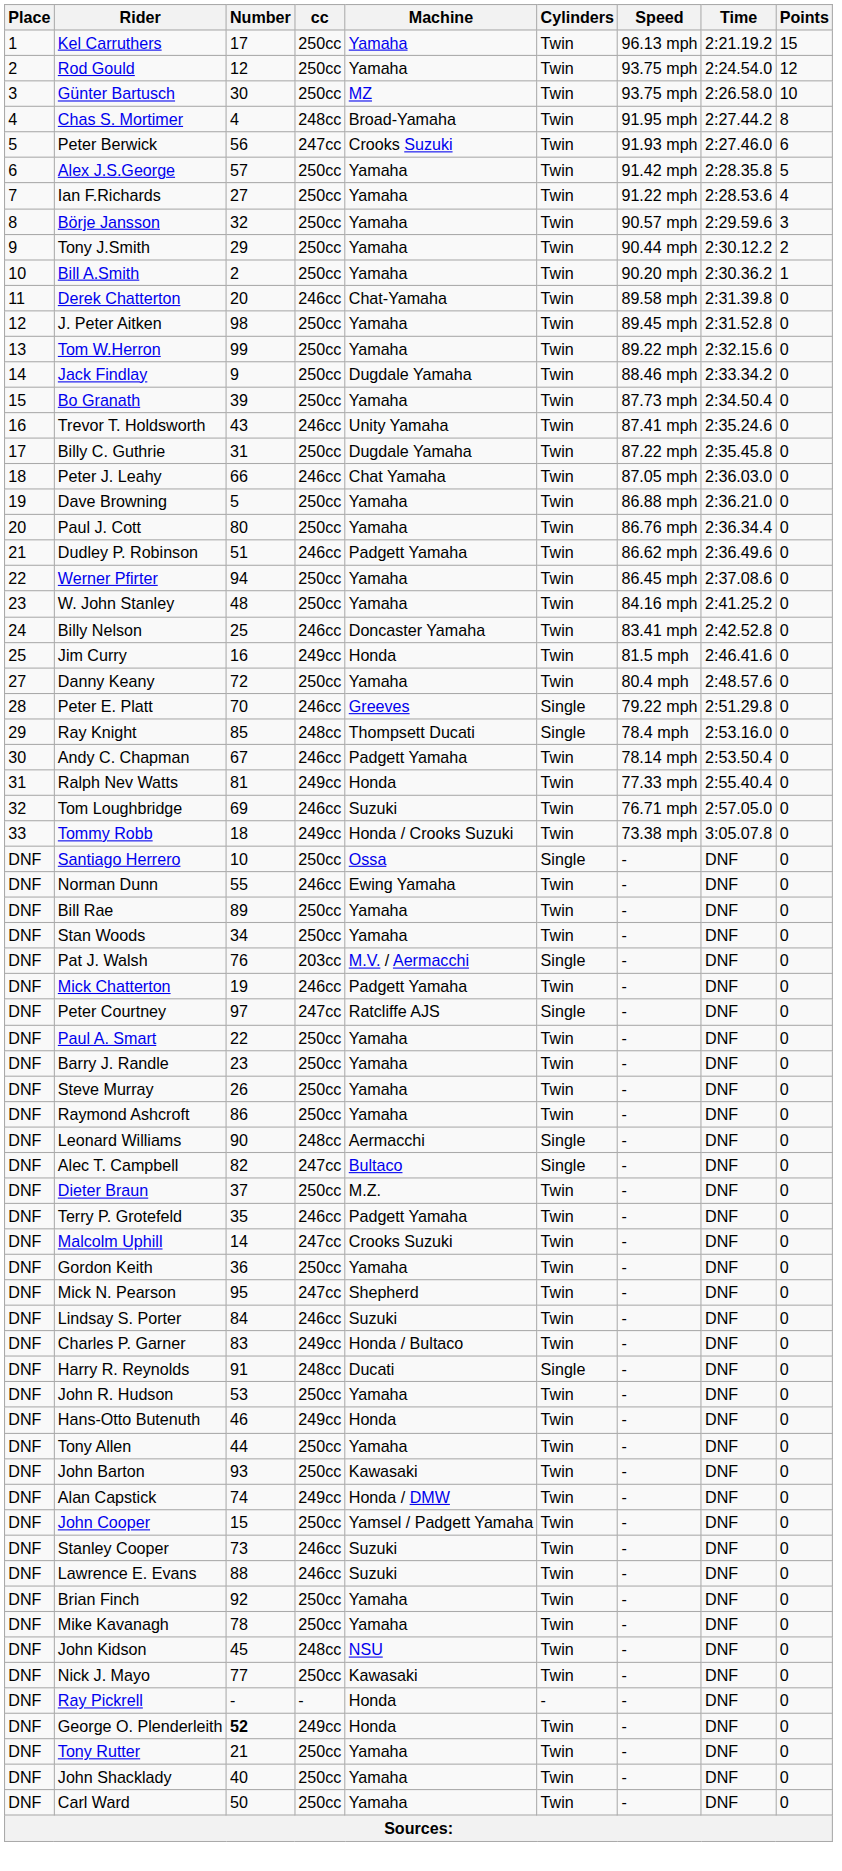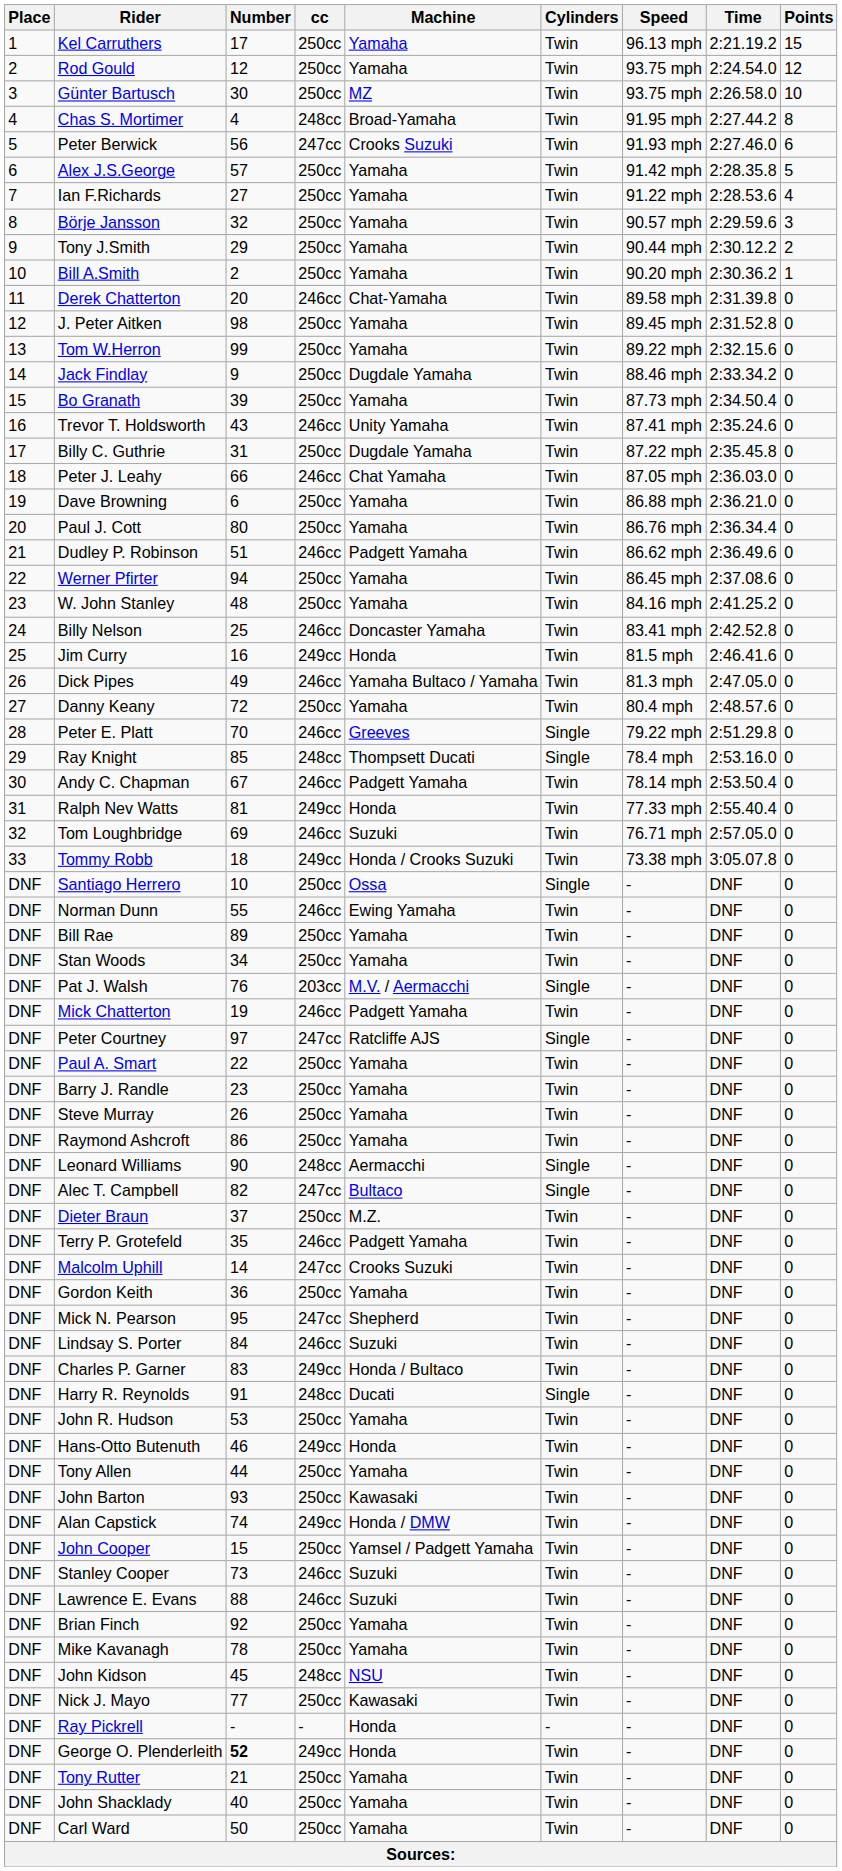 <table class="wikitable" style="font-size: 95%;">
 <tr>
 <th>Place</th>
 <th>Rider</th>
 <th>Number</th>
 <th>cc</th>
 <th>Machine </th>
 <th>Cylinders</th>
 <th>Speed</th>
 <th>Time</th>
 <th>Points</th>
 </tr>
 <tr>
 <td>1</td>
 <td> <a href='#'>Kel Carruthers</a></td>
 <td>17</td>
 <td>250cc</td>
 <td><a href='#'>Yamaha</a></td>
 <td>Twin</td>
 <td>96.13 mph</td>
 <td>2:21.19.2</td>
 <td>15</td>
 </tr>
 <tr>
 <td>2</td>
 <td> <a href='#'>Rod Gould</a></td>
 <td>12</td>
 <td>250cc</td>
 <td>Yamaha</td>
 <td>Twin</td>
 <td>93.75 mph</td>
 <td>2:24.54.0</td>
 <td>12</td>
 </tr>
 <tr>
 <td>3</td>
 <td> <a href='#'>Günter Bartusch</a></td>
 <td>30</td>
 <td>250cc</td>
 <td><a href='#'>MZ</a></td>
 <td>Twin</td>
 <td>93.75 mph</td>
 <td>2:26.58.0</td>
 <td>10</td>
 </tr>
 <tr>
 <td>4</td>
 <td> <a href='#'>Chas S. Mortimer</a></td>
 <td>4</td>
 <td>248cc</td>
 <td>Broad-Yamaha</td>
 <td>Twin</td>
 <td>91.95 mph</td>
 <td>2:27.44.2</td>
 <td>8</td>
 </tr>
 <tr>
 <td>5</td>
 <td> Peter Berwick</td>
 <td>56</td>
 <td>247cc</td>
 <td>Crooks <a href='#'>Suzuki</a></td>
 <td>Twin</td>
 <td>91.93 mph</td>
 <td>2:27.46.0</td>
 <td>6</td>
 </tr>
 <tr>
 <td>6</td>
 <td> <a href='#'>Alex J.S.George</a></td>
 <td>57</td>
 <td>250cc</td>
 <td>Yamaha</td>
 <td>Twin</td>
 <td>91.42 mph</td>
 <td>2:28.35.8</td>
 <td>5</td>
 </tr>
 <tr>
 <td>7</td>
 <td> Ian F.Richards</td>
 <td>27</td>
 <td>250cc</td>
 <td>Yamaha</td>
 <td>Twin</td>
 <td>91.22 mph</td>
 <td>2:28.53.6</td>
 <td>4</td>
 </tr>
 <tr>
 <td>8</td>
 <td> <a href='#'>Börje Jansson</a></td>
 <td>32</td>
 <td>250cc</td>
 <td>Yamaha</td>
 <td>Twin</td>
 <td>90.57 mph</td>
 <td>2:29.59.6</td>
 <td>3</td>
 </tr>
 <tr>
 <td>9</td>
 <td> Tony J.Smith</td>
 <td>29</td>
 <td>250cc</td>
 <td>Yamaha</td>
 <td>Twin</td>
 <td>90.44 mph</td>
 <td>2:30.12.2</td>
 <td>2</td>
 </tr>
 <tr>
 <td>10</td>
 <td> <a href='#'>Bill A.Smith</a></td>
 <td>2</td>
 <td>250cc</td>
 <td>Yamaha</td>
 <td>Twin</td>
 <td>90.20 mph</td>
 <td>2:30.36.2</td>
 <td>1</td>
 </tr>
 <tr>
 <td>11</td>
 <td> <a href='#'>Derek Chatterton</a></td>
 <td>20</td>
 <td>246cc</td>
 <td>Chat-Yamaha</td>
 <td>Twin</td>
 <td>89.58 mph</td>
 <td>2:31.39.8</td>
 <td>0</td>
 </tr>
 <tr>
 <td>12</td>
 <td> J. Peter Aitken</td>
 <td>98</td>
 <td>250cc</td>
 <td>Yamaha</td>
 <td>Twin</td>
 <td>89.45 mph</td>
 <td>2:31.52.8</td>
 <td>0</td>
 </tr>
 <tr>
 <td>13</td>
 <td> <a href='#'>Tom W.Herron</a></td>
 <td>99</td>
 <td>250cc</td>
 <td>Yamaha</td>
 <td>Twin</td>
 <td>89.22 mph</td>
 <td>2:32.15.6</td>
 <td>0</td>
 </tr>
 <tr>
 <td>14</td>
 <td> <a href='#'>Jack Findlay</a></td>
 <td>9</td>
 <td>250cc</td>
 <td>Dugdale Yamaha</td>
 <td>Twin</td>
 <td>88.46 mph</td>
 <td>2:33.34.2</td>
 <td>0</td>
 </tr>
 <tr>
 <td>15</td>
 <td> <a href='#'>Bo Granath</a></td>
 <td>39</td>
 <td>250cc</td>
 <td>Yamaha</td>
 <td>Twin</td>
 <td>87.73 mph</td>
 <td>2:34.50.4</td>
 <td>0</td>
 </tr>
 <tr>
 <td>16</td>
 <td> Trevor T. Holdsworth</td>
 <td>43</td>
 <td>246cc</td>
 <td>Unity Yamaha</td>
 <td>Twin</td>
 <td>87.41 mph</td>
 <td>2:35.24.6</td>
 <td>0</td>
 </tr>
 <tr>
 <td>17</td>
 <td> Billy C. Guthrie</td>
 <td>31</td>
 <td>250cc</td>
 <td>Dugdale Yamaha</td>
 <td>Twin</td>
 <td>87.22 mph</td>
 <td>2:35.45.8</td>
 <td>0</td>
 </tr>
 <tr>
 <td>18</td>
 <td> Peter J. Leahy</td>
 <td>66</td>
 <td>246cc</td>
 <td>Chat Yamaha</td>
 <td>Twin</td>
 <td>87.05 mph</td>
 <td>2:36.03.0</td>
 <td>0</td>
 </tr>
 <tr>
 <td>19</td>
 <td> Dave Browning</td>
-<td>5</td>
+<td>6</td>
 <td>250cc</td>
 <td>Yamaha</td>
 <td>Twin</td>
 <td>86.88 mph</td>
 <td>2:36.21.0</td>
 <td>0</td>
 </tr>
 <tr>
 <td>20</td>
 <td> Paul J. Cott</td>
 <td>80</td>
 <td>250cc</td>
 <td>Yamaha</td>
 <td>Twin</td>
 <td>86.76 mph</td>
 <td>2:36.34.4</td>
 <td>0</td>
 </tr>
 <tr>
 <td>21</td>
 <td> Dudley P. Robinson</td>
 <td>51</td>
 <td>246cc</td>
 <td>Padgett Yamaha</td>
 <td>Twin</td>
 <td>86.62 mph</td>
 <td>2:36.49.6</td>
 <td>0</td>
 </tr>
 <tr>
 <td>22</td>
 <td> <a href='#'>Werner Pfirter</a></td>
 <td>94</td>
 <td>250cc</td>
 <td>Yamaha</td>
 <td>Twin</td>
 <td>86.45 mph</td>
 <td>2:37.08.6</td>
 <td>0</td>
 </tr>
 <tr>
 <td>23</td>
 <td> W. John Stanley</td>
 <td>48</td>
 <td>250cc</td>
 <td>Yamaha</td>
 <td>Twin</td>
 <td>84.16 mph</td>
 <td>2:41.25.2</td>
 <td>0</td>
 </tr>
 <tr>
 <td>24</td>
 <td> Billy Nelson</td>
 <td>25</td>
 <td>246cc</td>
 <td>Doncaster Yamaha</td>
 <td>Twin</td>
 <td>83.41 mph</td>
 <td>2:42.52.8</td>
 <td>0</td>
 </tr>
 <tr>
 <td>25</td>
 <td> Jim Curry</td>
 <td>16</td>
 <td>249cc</td>
 <td>Honda</td>
 <td>Twin</td>
 <td>81.5 mph</td>
 <td>2:46.41.6</td>
+<td>0</td>
+</tr>
+<tr>
+<td>26</td>
+<td> Dick Pipes</td>
+<td>49</td>
+<td>246cc</td>
+<td>Yamaha Bultaco  / Yamaha </td>
+<td>Twin</td>
+<td>81.3 mph</td>
+<td>2:47.05.0</td>
 <td>0</td>
 </tr>
 <tr>
 <td>27</td>
 <td> Danny Keany</td>
 <td>72</td>
 <td>250cc</td>
 <td>Yamaha</td>
 <td>Twin</td>
 <td>80.4 mph</td>
 <td>2:48.57.6</td>
 <td>0</td>
 </tr>
 <tr>
 <td>28</td>
 <td> Peter E. Platt</td>
 <td>70</td>
 <td>246cc</td>
 <td><a href='#'>Greeves</a></td>
 <td>Single</td>
 <td>79.22 mph</td>
 <td>2:51.29.8</td>
 <td>0</td>
 </tr>
 <tr>
 <td>29</td>
 <td> Ray Knight</td>
 <td>85</td>
 <td>248cc</td>
 <td>Thompsett Ducati</td>
 <td>Single</td>
 <td>78.4 mph</td>
 <td>2:53.16.0</td>
 <td>0</td>
 </tr>
 <tr>
 <td>30</td>
 <td> Andy C. Chapman</td>
 <td>67</td>
 <td>246cc</td>
 <td>Padgett Yamaha</td>
 <td>Twin</td>
 <td>78.14 mph</td>
 <td>2:53.50.4</td>
 <td>0</td>
 </tr>
 <tr>
 <td>31</td>
 <td> Ralph Nev Watts</td>
 <td>81</td>
 <td>249cc</td>
 <td>Honda</td>
 <td>Twin</td>
 <td>77.33 mph</td>
 <td>2:55.40.4</td>
 <td>0</td>
 </tr>
 <tr>
 <td>32</td>
 <td> Tom Loughbridge</td>
 <td>69</td>
 <td>246cc</td>
 <td>Suzuki</td>
 <td>Twin</td>
 <td>76.71 mph</td>
 <td>2:57.05.0</td>
 <td>0</td>
 </tr>
 <tr>
 <td>33</td>
 <td> <a href='#'>Tommy Robb</a></td>
 <td>18</td>
 <td>249cc</td>
 <td>Honda  / Crooks Suzuki </td>
 <td>Twin</td>
 <td>73.38 mph</td>
 <td>3:05.07.8</td>
 <td>0</td>
 </tr>
 <tr>
 <td>DNF</td>
 <td> <a href='#'>Santiago Herrero</a></td>
 <td>10</td>
 <td>250cc</td>
 <td><a href='#'>Ossa</a></td>
 <td>Single</td>
 <td>-</td>
 <td>DNF</td>
 <td>0</td>
 </tr>
 <tr>
 <td>DNF</td>
 <td> Norman Dunn</td>
 <td>55</td>
 <td>246cc</td>
 <td>Ewing Yamaha</td>
 <td>Twin</td>
 <td>-</td>
 <td>DNF</td>
 <td>0</td>
 </tr>
 <tr>
 <td>DNF</td>
 <td> Bill Rae</td>
 <td>89</td>
 <td>250cc</td>
 <td>Yamaha</td>
 <td>Twin</td>
 <td>-</td>
 <td>DNF</td>
 <td>0</td>
 </tr>
 <tr>
 <td>DNF</td>
 <td> Stan Woods</td>
 <td>34</td>
 <td>250cc</td>
 <td>Yamaha</td>
 <td>Twin</td>
 <td>-</td>
 <td>DNF</td>
 <td>0</td>
 </tr>
 <tr>
 <td>DNF</td>
 <td> Pat J. Walsh</td>
 <td>76</td>
 <td>203cc</td>
 <td><a href='#'>M.V.</a> / <a href='#'>Aermacchi</a></td>
 <td>Single</td>
 <td>-</td>
 <td>DNF</td>
 <td>0</td>
 </tr>
 <tr>
 <td>DNF</td>
 <td> <a href='#'>Mick Chatterton</a></td>
 <td>19</td>
 <td>246cc</td>
 <td>Padgett Yamaha</td>
 <td>Twin</td>
 <td>-</td>
 <td>DNF</td>
 <td>0</td>
 </tr>
 <tr>
 <td>DNF</td>
 <td> Peter Courtney</td>
 <td>97</td>
 <td>247cc</td>
 <td>Ratcliffe AJS</td>
 <td>Single</td>
 <td>-</td>
 <td>DNF</td>
 <td>0</td>
 </tr>
 <tr>
 <td>DNF</td>
 <td> <a href='#'>Paul A. Smart</a></td>
 <td>22</td>
 <td>250cc</td>
 <td>Yamaha</td>
 <td>Twin</td>
 <td>-</td>
 <td>DNF</td>
 <td>0</td>
 </tr>
 <tr>
 <td>DNF</td>
 <td> Barry J. Randle</td>
 <td>23</td>
 <td>250cc</td>
 <td>Yamaha</td>
 <td>Twin</td>
 <td>-</td>
 <td>DNF</td>
 <td>0</td>
 </tr>
 <tr>
 <td>DNF</td>
 <td> Steve Murray</td>
 <td>26</td>
 <td>250cc</td>
 <td>Yamaha</td>
 <td>Twin</td>
 <td>-</td>
 <td>DNF</td>
 <td>0</td>
 </tr>
 <tr>
 <td>DNF</td>
 <td> Raymond Ashcroft</td>
 <td>86</td>
 <td>250cc</td>
 <td>Yamaha</td>
 <td>Twin</td>
 <td>-</td>
 <td>DNF</td>
 <td>0</td>
 </tr>
 <tr>
 <td>DNF</td>
 <td> Leonard Williams</td>
 <td>90</td>
 <td>248cc</td>
 <td>Aermacchi</td>
 <td>Single</td>
 <td>-</td>
 <td>DNF</td>
 <td>0</td>
 </tr>
 <tr>
 <td>DNF</td>
 <td> Alec T. Campbell</td>
 <td>82</td>
 <td>247cc</td>
 <td><a href='#'>Bultaco</a></td>
 <td>Single</td>
 <td>-</td>
 <td>DNF</td>
 <td>0</td>
 </tr>
 <tr>
 <td>DNF</td>
 <td> <a href='#'>Dieter Braun</a></td>
 <td>37</td>
 <td>250cc</td>
 <td>M.Z.</td>
 <td>Twin</td>
 <td>-</td>
 <td>DNF</td>
 <td>0</td>
 </tr>
 <tr>
 <td>DNF</td>
 <td> Terry P. Grotefeld</td>
 <td>35</td>
 <td>246cc</td>
 <td>Padgett Yamaha</td>
 <td>Twin</td>
 <td>-</td>
 <td>DNF</td>
 <td>0</td>
 </tr>
 <tr>
 <td>DNF</td>
 <td> <a href='#'>Malcolm Uphill</a></td>
 <td>14</td>
 <td>247cc</td>
 <td>Crooks Suzuki</td>
 <td>Twin</td>
 <td>-</td>
 <td>DNF</td>
 <td>0</td>
 </tr>
 <tr>
 <td>DNF</td>
 <td> Gordon Keith</td>
 <td>36</td>
 <td>250cc</td>
 <td>Yamaha</td>
 <td>Twin</td>
 <td>-</td>
 <td>DNF</td>
 <td>0</td>
 </tr>
 <tr>
 <td>DNF</td>
 <td> Mick N. Pearson</td>
 <td>95</td>
 <td>247cc</td>
 <td>Shepherd</td>
 <td>Twin</td>
 <td>-</td>
 <td>DNF</td>
 <td>0</td>
 </tr>
 <tr>
 <td>DNF</td>
 <td> Lindsay S. Porter</td>
 <td>84</td>
 <td>246cc</td>
 <td>Suzuki</td>
 <td>Twin</td>
 <td>-</td>
 <td>DNF</td>
 <td>0</td>
 </tr>
 <tr>
 <td>DNF</td>
 <td> Charles P. Garner</td>
 <td>83</td>
 <td>249cc</td>
 <td>Honda  / Bultaco </td>
 <td>Twin</td>
 <td>-</td>
 <td>DNF</td>
 <td>0</td>
 </tr>
 <tr>
 <td>DNF</td>
 <td> Harry R. Reynolds</td>
 <td>91</td>
 <td>248cc</td>
 <td>Ducati</td>
 <td>Single</td>
 <td>-</td>
 <td>DNF</td>
 <td>0</td>
 </tr>
 <tr>
 <td>DNF</td>
 <td> John R. Hudson</td>
 <td>53</td>
 <td>250cc</td>
 <td>Yamaha</td>
 <td>Twin</td>
 <td>-</td>
 <td>DNF</td>
 <td>0</td>
 </tr>
 <tr>
 <td>DNF</td>
 <td> Hans-Otto Butenuth</td>
 <td>46</td>
 <td>249cc</td>
 <td>Honda</td>
 <td>Twin</td>
 <td>-</td>
 <td>DNF</td>
 <td>0</td>
 </tr>
 <tr>
 <td>DNF</td>
 <td> Tony Allen</td>
 <td>44</td>
 <td>250cc</td>
 <td>Yamaha</td>
 <td>Twin</td>
 <td>-</td>
 <td>DNF</td>
 <td>0</td>
 </tr>
 <tr>
 <td>DNF</td>
 <td> John Barton</td>
 <td>93</td>
 <td>250cc</td>
 <td>Kawasaki</td>
 <td>Twin</td>
 <td>-</td>
 <td>DNF</td>
 <td>0</td>
 </tr>
 <tr>
 <td>DNF</td>
 <td> Alan Capstick</td>
 <td>74</td>
 <td>249cc</td>
 <td>Honda  / <a href='#'>DMW</a></td>
 <td>Twin</td>
 <td>-</td>
 <td>DNF</td>
 <td>0</td>
 </tr>
 <tr>
 <td>DNF</td>
 <td> <a href='#'>John Cooper</a></td>
 <td>15</td>
 <td>250cc</td>
 <td>Yamsel  / Padgett Yamaha </td>
 <td>Twin</td>
 <td>-</td>
 <td>DNF</td>
 <td>0</td>
 </tr>
 <tr>
 <td>DNF</td>
 <td> Stanley Cooper</td>
 <td>73</td>
 <td>246cc</td>
 <td>Suzuki</td>
 <td>Twin</td>
 <td>-</td>
 <td>DNF</td>
 <td>0</td>
 </tr>
 <tr>
 <td>DNF</td>
 <td> Lawrence E. Evans</td>
 <td>88</td>
 <td>246cc</td>
 <td>Suzuki</td>
 <td>Twin</td>
 <td>-</td>
 <td>DNF</td>
 <td>0</td>
 </tr>
 <tr>
 <td>DNF</td>
 <td> Brian Finch</td>
 <td>92</td>
 <td>250cc</td>
 <td>Yamaha</td>
 <td>Twin</td>
 <td>-</td>
 <td>DNF</td>
 <td>0</td>
 </tr>
 <tr>
 <td>DNF</td>
 <td> Mike Kavanagh</td>
 <td>78</td>
 <td>250cc</td>
 <td>Yamaha</td>
 <td>Twin</td>
 <td>-</td>
 <td>DNF</td>
 <td>0</td>
 </tr>
 <tr>
 <td>DNF</td>
 <td> John Kidson</td>
 <td>45</td>
 <td>248cc</td>
 <td><a href='#'>NSU</a></td>
 <td>Twin</td>
 <td>-</td>
 <td>DNF</td>
 <td>0</td>
 </tr>
 <tr>
 <td>DNF</td>
 <td> Nick J. Mayo</td>
 <td>77</td>
 <td>250cc</td>
 <td>Kawasaki</td>
 <td>Twin</td>
 <td>-</td>
 <td>DNF</td>
 <td>0</td>
 </tr>
 <tr>
 <td>DNF</td>
 <td> <a href='#'>Ray Pickrell</a></td>
 <td>-</td>
 <td>-</td>
 <td>Honda </td>
 <td>-</td>
 <td>-</td>
 <td>DNF</td>
 <td>0</td>
 </tr>
 <tr>
 <td>DNF</td>
 <td> George O. Plenderleith</td>
 <td><strong>52</strong></td>
 <td>249cc</td>
 <td>Honda</td>
 <td>Twin</td>
 <td>-</td>
 <td>DNF</td>
 <td>0</td>
 </tr>
 <tr>
 <td>DNF</td>
 <td> <a href='#'>Tony Rutter</a></td>
 <td>21</td>
 <td>250cc</td>
 <td>Yamaha</td>
 <td>Twin</td>
 <td>-</td>
 <td>DNF</td>
 <td>0</td>
 </tr>
 <tr>
 <td>DNF</td>
 <td> John Shacklady</td>
 <td>40</td>
 <td>250cc</td>
 <td>Yamaha</td>
 <td>Twin</td>
 <td>-</td>
 <td>DNF</td>
 <td>0</td>
 </tr>
 <tr>
 <td>DNF</td>
 <td> Carl Ward</td>
 <td>50</td>
 <td>250cc</td>
 <td>Yamaha</td>
 <td>Twin</td>
 <td>-</td>
 <td>DNF</td>
 <td>0</td>
 </tr>
 <tr>
 <th colspan=9>Sources:</th>
 </tr>
 </table>
